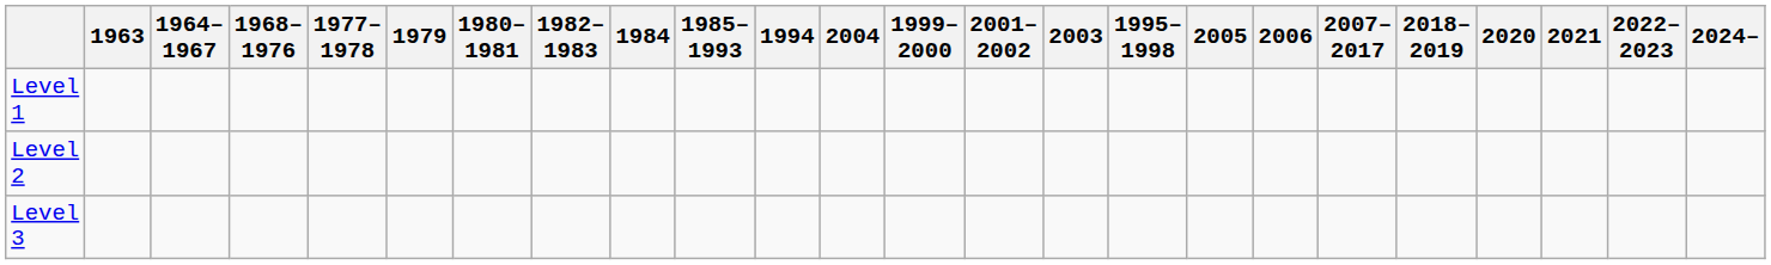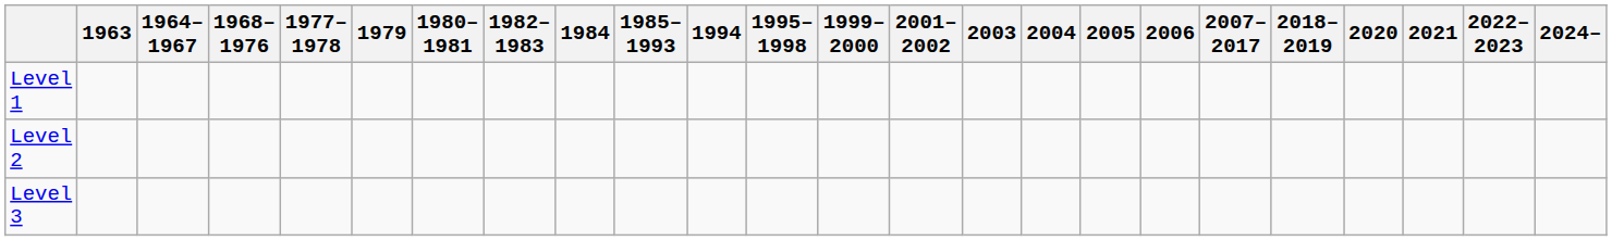 <table class="wikitable">
 <tr>
 <th style="width: 3.5em;"></th>
 <th style="width: 3.0em;">1963</th>
 <th style="width: 3.0em;">1964–1967</th>
 <th style="width: 3.0em;">1968–1976</th>
 <th style="width: 3.0em;">1977–1978</th>
 <th style="width: 3.0em;">1979</th>
 <th style="width: 3.0em;">1980–1981</th>
 <th style="width: 3.0em;">1982–1983</th>
 <th style="width: 3.0em;">1984</th>
 <th style="width: 3.0em;">1985–1993</th>
 <th style="width: 3.0em;">1994</th>
-<th style="width: 3.0em;">2004</th>
+<th style="width: 3.0em;">1995–1998</th>
 <th style="width: 3.0em;">1999–2000</th>
 <th style="width: 3.0em;">2001–2002</th>
 <th style="width: 3.0em;">2003</th>
-<th style="width: 3.0em;">1995–1998</th>
+<th style="width: 3.0em;">2004</th>
 <th style="width: 3.0em;">2005</th>
 <th style="width: 3.0em;">2006</th>
 <th style="width: 3.0em;">2007–2017</th>
 <th style="width: 3.0em;">2018–2019</th>
 <th style="width: 3.0em;">2020</th>
 <th style="width: 3.0em;">2021</th>
 <th style="width: 3.0em;">2022–2023</th>
 <th style="width: 3.0em;">2024–</th>
 </tr>
 <tr>
 <td><a href='#'>Level 1</a></td>
 <td></td>
 <td></td>
 <td></td>
 <td></td>
 <td></td>
 <td></td>
 <td></td>
 <td></td>
 <td></td>
 <td></td>
 <td></td>
 <td></td>
 <td></td>
 <td></td>
 <td></td>
 <td></td>
 <td></td>
 <td></td>
 <td></td>
 <td></td>
 <td></td>
 <td></td>
 <td></td>
 </tr>
 <tr>
 <td><a href='#'>Level 2</a></td>
 <td></td>
 <td></td>
 <td></td>
 <td></td>
 <td></td>
 <td></td>
 <td></td>
 <td></td>
 <td></td>
 <td></td>
 <td></td>
 <td></td>
 <td></td>
 <td></td>
 <td></td>
 <td></td>
 <td></td>
 <td></td>
 <td></td>
 <td></td>
 <td></td>
 <td></td>
 <td></td>
 </tr>
 <tr>
 <td><a href='#'>Level 3</a></td>
 <td></td>
 <td></td>
 <td></td>
 <td></td>
 <td></td>
 <td></td>
 <td></td>
 <td></td>
 <td></td>
 <td></td>
 <td></td>
 <td></td>
 <td></td>
 <td></td>
 <td></td>
 <td></td>
 <td></td>
 <td></td>
 <td></td>
 <td></td>
 <td></td>
 <td></td>
 <td></td>
 </tr>
 </table>
